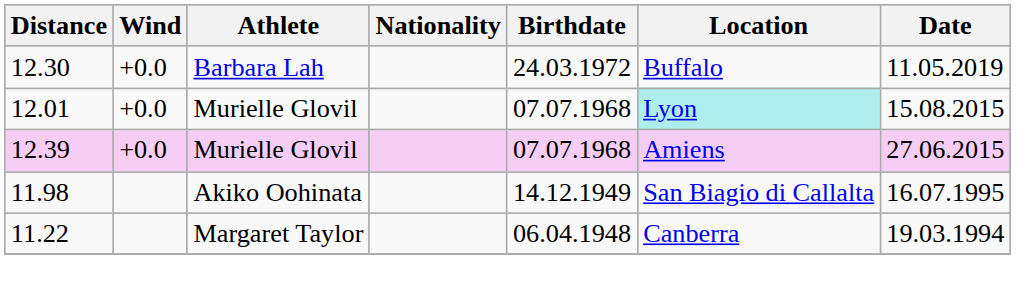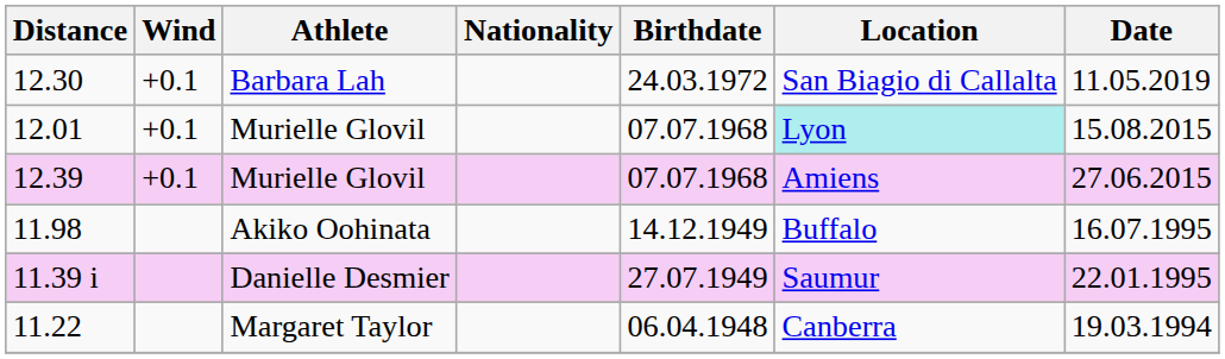 <table class="wikitable">
 <tr>
 <th>Distance</th>
 <th>Wind</th>
 <th>Athlete</th>
 <th>Nationality</th>
 <th>Birthdate</th>
 <th>Location</th>
 <th>Date</th>
 </tr>
 <tr>
 <td>12.30</td>
-<td>+0.0</td>
+<td>+0.1</td>
 <td><a href='#'>Barbara Lah</a></td>
 <td></td>
 <td>24.03.1972</td>
-<td><a href='#'>Buffalo</a></td>
+<td><a href='#'>San Biagio di Callalta</a></td>
 <td>11.05.2019</td>
 </tr>
 <tr>
 <td>12.01</td>
-<td>+0.0</td>
+<td>+0.1</td>
 <td>Murielle Glovil</td>
 <td></td>
 <td>07.07.1968</td>
 <td style="background: paleturquoise;"><a href='#'>Lyon</a></td>
 <td>15.08.2015</td>
 </tr>
 <tr bgcolor=#f6CEF5>
 <td>12.39</td>
-<td>+0.0</td>
+<td>+0.1</td>
 <td>Murielle Glovil</td>
 <td></td>
 <td>07.07.1968</td>
 <td><a href='#'>Amiens</a></td>
 <td>27.06.2015</td>
 </tr>
 <tr>
 <td>11.98</td>
 <td></td>
 <td>Akiko Oohinata</td>
 <td></td>
 <td>14.12.1949</td>
-<td><a href='#'>San Biagio di Callalta</a></td>
+<td><a href='#'>Buffalo</a></td>
 <td>16.07.1995</td>
+</tr>
+<tr bgcolor=#f6CEF5>
+<td>11.39 i</td>
+<td></td>
+<td>Danielle Desmier</td>
+<td></td>
+<td>27.07.1949</td>
+<td><a href='#'>Saumur</a></td>
+<td>22.01.1995</td>
 </tr>
 <tr>
 <td>11.22</td>
 <td></td>
 <td>Margaret Taylor</td>
 <td></td>
 <td>06.04.1948</td>
 <td><a href='#'>Canberra</a></td>
 <td>19.03.1994</td>
 </tr>
 <tr>
 </tr>
 </table>
